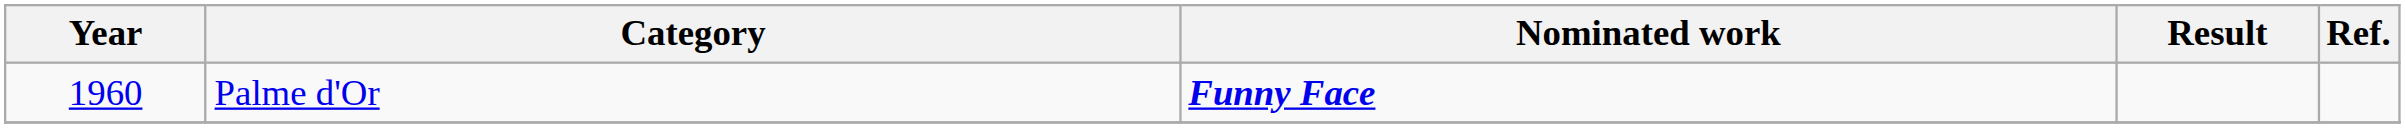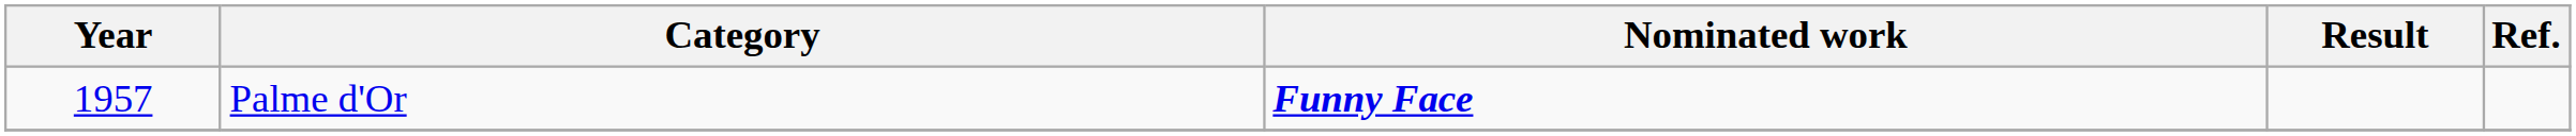 <table class=wikitable>
 <tr>
 <th scope="col" style="width:5em;">Year</th>
 <th scope="col" style="width:26em;">Category</th>
 <th scope="col" style="width:25em;">Nominated work</th>
 <th scope="col" style="width:5em;">Result</th>
 <th>Ref.</th>
 </tr>
 <tr>
-<td style="text-align:center;"><a href='#'>1960</a></td>
+<td style="text-align:center;"><a href='#'>1957</a></td>
 <td><a href='#'>Palme d'Or</a></td>
 <td><strong><em><a href='#'>Funny Face</a></em></strong></td>
 <td></td>
 <td></td>
 </tr>
 <tr>
 </tr>
 </table>
